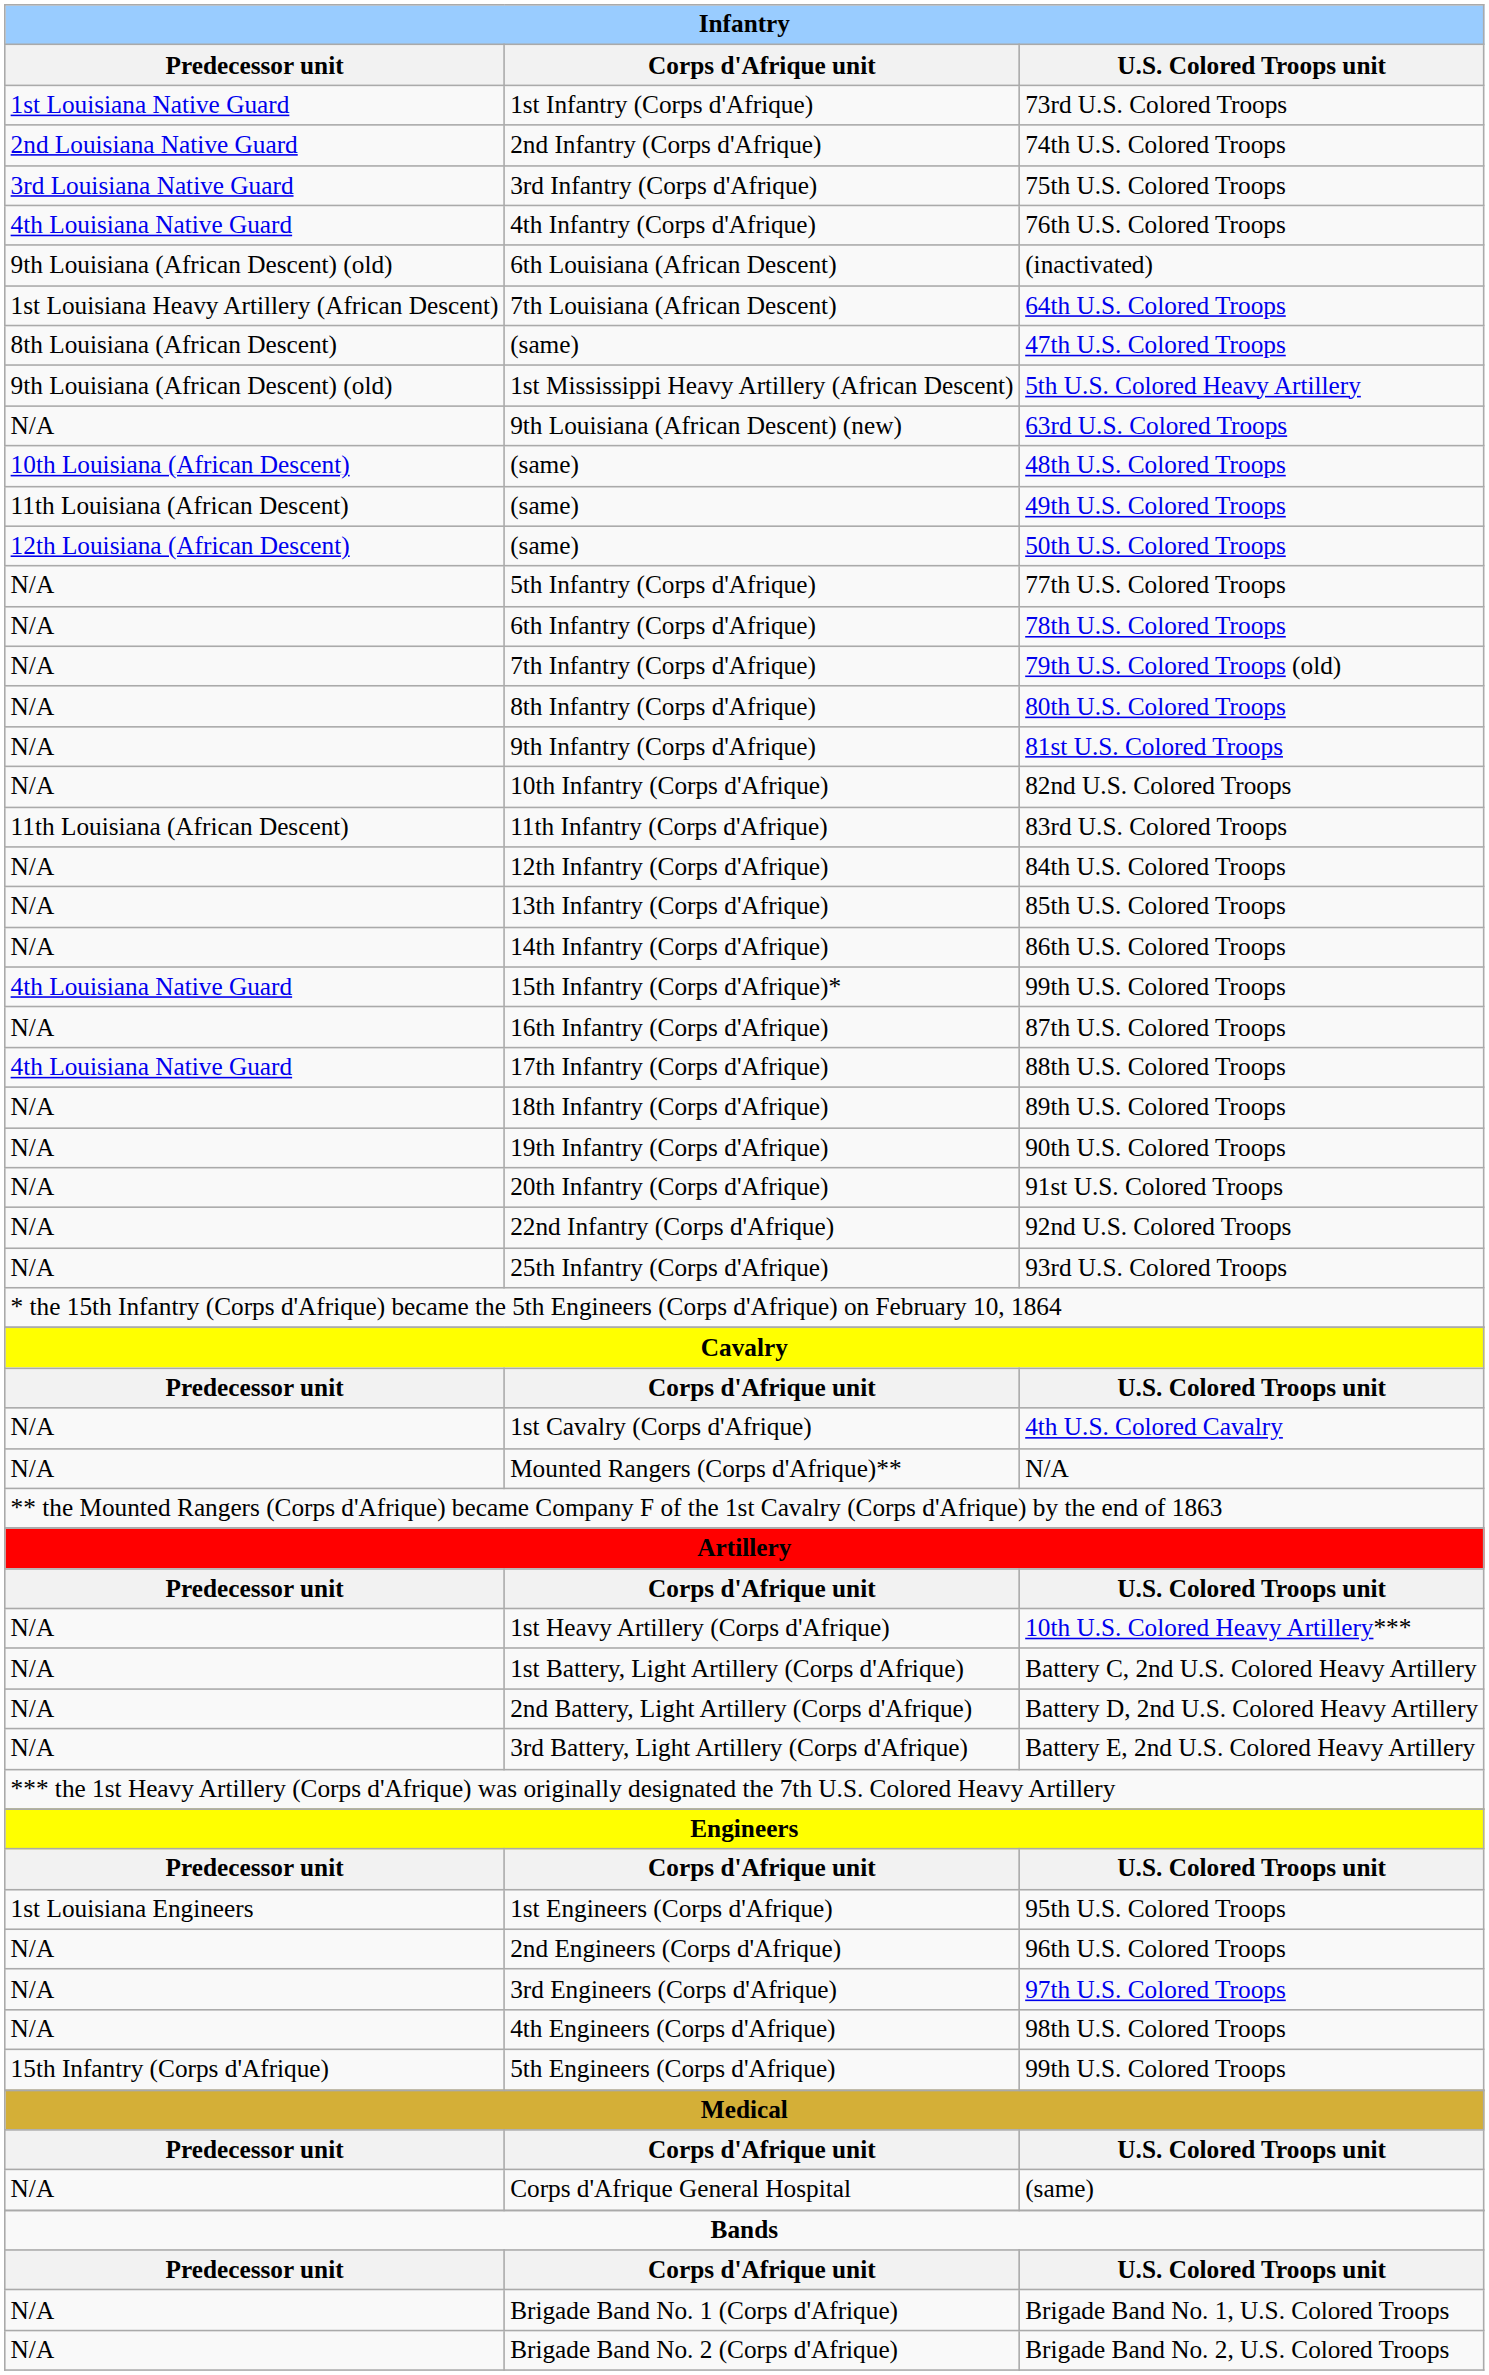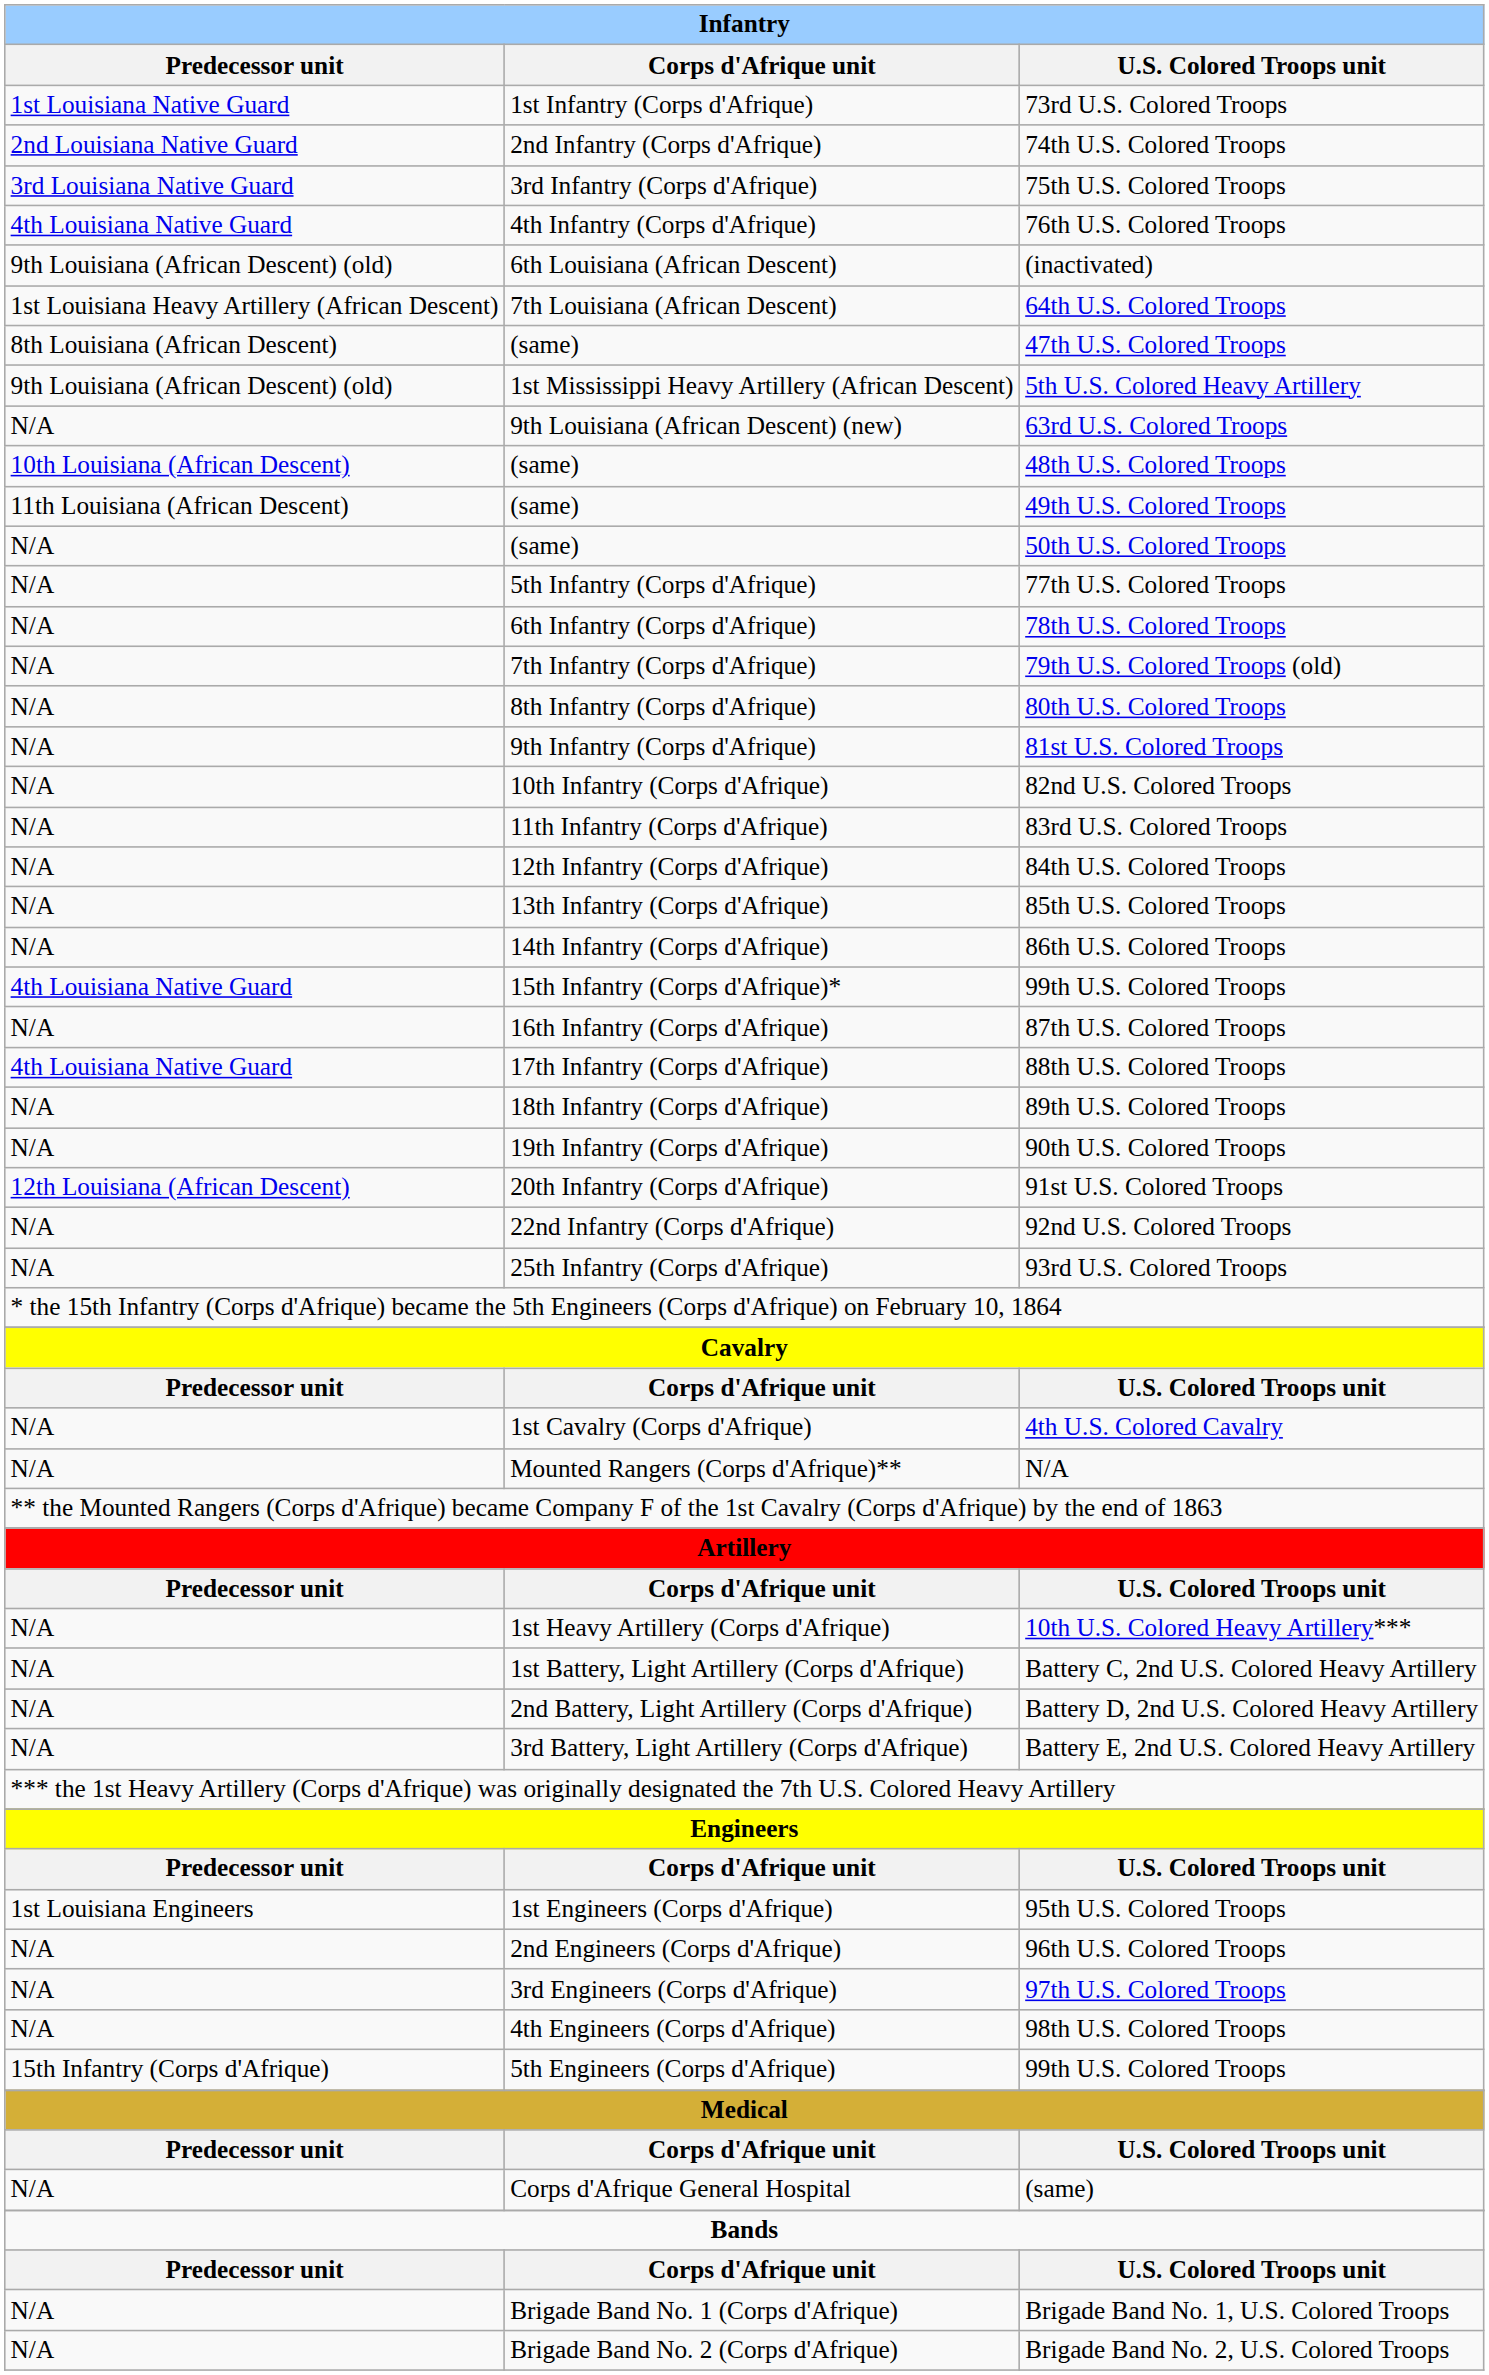 <table class="wikitable">
 <tr style="text-align: center;">
 <td style="background-color: #99CCFF" colspan="3"><strong>Infantry</strong></td>
 </tr>
 <tr>
 <th>Predecessor unit</th>
 <th>Corps d'Afrique unit</th>
 <th>U.S. Colored Troops unit</th>
 </tr>
 <tr>
 <td><a href='#'>1st Louisiana Native Guard</a></td>
 <td>1st Infantry (Corps d'Afrique)</td>
 <td>73rd U.S. Colored Troops</td>
 </tr>
 <tr>
 <td><a href='#'>2nd Louisiana Native Guard</a></td>
 <td>2nd Infantry (Corps d'Afrique)</td>
 <td>74th U.S. Colored Troops</td>
 </tr>
 <tr>
 <td><a href='#'>3rd Louisiana Native Guard</a></td>
 <td>3rd Infantry (Corps d'Afrique)</td>
 <td>75th U.S. Colored Troops</td>
 </tr>
 <tr>
 <td><a href='#'>4th Louisiana Native Guard</a></td>
 <td>4th Infantry (Corps d'Afrique)</td>
 <td>76th U.S. Colored Troops</td>
 </tr>
 <tr>
 <td>9th Louisiana (African Descent) (old)</td>
 <td>6th Louisiana (African Descent)</td>
 <td>(inactivated)</td>
 </tr>
 <tr>
 <td>1st Louisiana Heavy Artillery (African Descent)</td>
 <td>7th Louisiana (African Descent)</td>
 <td><a href='#'>64th U.S. Colored Troops</a></td>
 </tr>
 <tr>
 <td>8th Louisiana (African Descent)</td>
 <td>(same)</td>
 <td><a href='#'>47th U.S. Colored Troops</a></td>
 </tr>
 <tr>
 <td>9th Louisiana (African Descent) (old)</td>
 <td>1st Mississippi Heavy Artillery (African Descent)</td>
 <td><a href='#'>5th U.S. Colored Heavy Artillery</a></td>
 </tr>
 <tr>
 <td>N/A</td>
 <td>9th Louisiana (African Descent) (new)</td>
 <td><a href='#'>63rd U.S. Colored Troops</a></td>
 </tr>
 <tr>
 <td><a href='#'>10th Louisiana (African Descent)</a></td>
 <td>(same)</td>
 <td><a href='#'>48th U.S. Colored Troops</a></td>
 </tr>
 <tr>
 <td>11th Louisiana (African Descent)</td>
 <td>(same)</td>
 <td><a href='#'>49th U.S. Colored Troops</a></td>
 </tr>
 <tr>
-<td><a href='#'>12th Louisiana (African Descent)</a></td>
+<td>N/A</td>
 <td>(same)</td>
 <td><a href='#'>50th U.S. Colored Troops</a></td>
 </tr>
 <tr>
 <td>N/A</td>
 <td>5th Infantry (Corps d'Afrique)</td>
 <td>77th U.S. Colored Troops</td>
 </tr>
 <tr>
 <td>N/A</td>
 <td>6th Infantry (Corps d'Afrique)</td>
 <td><a href='#'>78th U.S. Colored Troops</a></td>
 </tr>
 <tr>
 <td>N/A</td>
 <td>7th Infantry (Corps d'Afrique)</td>
 <td><a href='#'>79th U.S. Colored Troops</a> (old)</td>
 </tr>
 <tr>
 <td>N/A</td>
 <td>8th Infantry (Corps d'Afrique)</td>
 <td><a href='#'>80th U.S. Colored Troops</a></td>
 </tr>
 <tr>
 <td>N/A</td>
 <td>9th Infantry (Corps d'Afrique)</td>
 <td><a href='#'>81st U.S. Colored Troops</a></td>
 </tr>
 <tr>
 <td>N/A</td>
 <td>10th Infantry (Corps d'Afrique)</td>
 <td>82nd U.S. Colored Troops</td>
 </tr>
 <tr>
-<td>11th Louisiana (African Descent)</td>
+<td>N/A</td>
 <td>11th Infantry (Corps d'Afrique)</td>
 <td>83rd U.S. Colored Troops</td>
 </tr>
 <tr>
 <td>N/A</td>
 <td>12th Infantry (Corps d'Afrique)</td>
 <td>84th U.S. Colored Troops</td>
 </tr>
 <tr>
 <td>N/A</td>
 <td>13th Infantry (Corps d'Afrique)</td>
 <td>85th U.S. Colored Troops</td>
 </tr>
 <tr>
 <td>N/A</td>
 <td>14th Infantry (Corps d'Afrique)</td>
 <td>86th U.S. Colored Troops</td>
 </tr>
 <tr>
 <td><a href='#'>4th Louisiana Native Guard</a></td>
 <td>15th Infantry (Corps d'Afrique)*</td>
 <td>99th U.S. Colored Troops</td>
 </tr>
 <tr>
 <td>N/A</td>
 <td>16th Infantry (Corps d'Afrique)</td>
 <td>87th U.S. Colored Troops</td>
 </tr>
 <tr>
 <td><a href='#'>4th Louisiana Native Guard</a></td>
 <td>17th Infantry (Corps d'Afrique)</td>
 <td>88th U.S. Colored Troops</td>
 </tr>
 <tr>
 <td>N/A</td>
 <td>18th Infantry (Corps d'Afrique)</td>
 <td>89th U.S. Colored Troops</td>
 </tr>
 <tr>
 <td>N/A</td>
 <td>19th Infantry (Corps d'Afrique)</td>
 <td>90th U.S. Colored Troops</td>
 </tr>
 <tr>
-<td>N/A</td>
+<td><a href='#'>12th Louisiana (African Descent)</a></td>
 <td>20th Infantry (Corps d'Afrique)</td>
 <td>91st U.S. Colored Troops</td>
 </tr>
 <tr>
 <td>N/A</td>
 <td>22nd Infantry (Corps d'Afrique)</td>
 <td>92nd U.S. Colored Troops</td>
 </tr>
 <tr>
 <td>N/A</td>
 <td>25th Infantry (Corps d'Afrique)</td>
 <td>93rd U.S. Colored Troops</td>
 </tr>
 <tr>
 <td colspan="3">* the 15th Infantry (Corps d'Afrique) became the 5th Engineers (Corps d'Afrique) on February 10, 1864</td>
 </tr>
 <tr>
 </tr>
 <tr style="text-align: center;">
 <td style="background-color: #FFFF00" colspan="3"><strong>Cavalry</strong></td>
 </tr>
 <tr>
 <th>Predecessor unit</th>
 <th>Corps d'Afrique unit</th>
 <th>U.S. Colored Troops unit</th>
 </tr>
 <tr>
 <td>N/A</td>
 <td>1st Cavalry (Corps d'Afrique)</td>
 <td><a href='#'>4th U.S. Colored Cavalry</a></td>
 </tr>
 <tr>
 <td>N/A</td>
 <td>Mounted Rangers (Corps d'Afrique)**</td>
 <td>N/A</td>
 </tr>
 <tr>
 <td colspan="3">** the Mounted Rangers (Corps d'Afrique) became Company F of the 1st Cavalry (Corps d'Afrique) by the end of 1863</td>
 </tr>
 <tr>
 </tr>
 <tr style="text-align: center;">
 <td style="background-color: #FF0000" colspan="3"><strong>Artillery</strong></td>
 </tr>
 <tr>
 <th>Predecessor unit</th>
 <th>Corps d'Afrique unit</th>
 <th>U.S. Colored Troops unit</th>
 </tr>
 <tr>
 <td>N/A</td>
 <td>1st Heavy Artillery (Corps d'Afrique)</td>
 <td><a href='#'>10th U.S. Colored Heavy Artillery</a>***</td>
 </tr>
 <tr>
 <td>N/A</td>
 <td>1st Battery, Light Artillery (Corps d'Afrique)</td>
 <td>Battery C, 2nd U.S. Colored Heavy Artillery</td>
 </tr>
 <tr>
 <td>N/A</td>
 <td>2nd Battery, Light Artillery (Corps d'Afrique)</td>
 <td>Battery D, 2nd U.S. Colored Heavy Artillery</td>
 </tr>
 <tr>
 <td>N/A</td>
 <td>3rd Battery, Light Artillery (Corps d'Afrique)</td>
 <td>Battery E, 2nd U.S. Colored Heavy Artillery</td>
 </tr>
 <tr>
 <td colspan="3">*** the 1st Heavy Artillery (Corps d'Afrique) was originally designated the 7th U.S. Colored Heavy Artillery</td>
 </tr>
 <tr>
 </tr>
 <tr style="text-align: center;">
 <td style="background-color: #FFFF00" colspan="3"><strong>Engineers</strong></td>
 </tr>
 <tr>
 <th>Predecessor unit</th>
 <th>Corps d'Afrique unit</th>
 <th>U.S. Colored Troops unit</th>
 </tr>
 <tr>
 <td>1st Louisiana Engineers</td>
 <td>1st Engineers (Corps d'Afrique)</td>
 <td>95th U.S. Colored Troops</td>
 </tr>
 <tr>
 <td>N/A</td>
 <td>2nd Engineers (Corps d'Afrique)</td>
 <td>96th U.S. Colored Troops</td>
 </tr>
 <tr>
 <td>N/A</td>
 <td>3rd Engineers (Corps d'Afrique)</td>
 <td><a href='#'>97th U.S. Colored Troops</a></td>
 </tr>
 <tr>
 <td>N/A</td>
 <td>4th Engineers (Corps d'Afrique)</td>
 <td>98th U.S. Colored Troops</td>
 </tr>
 <tr>
 <td>15th Infantry (Corps d'Afrique)</td>
 <td>5th Engineers (Corps d'Afrique)</td>
 <td>99th U.S. Colored Troops</td>
 </tr>
 <tr>
 </tr>
 <tr style="text-align: center;">
 <td style="background-color: #D4AF37" colspan="3"><strong>Medical</strong></td>
 </tr>
 <tr>
 <th>Predecessor unit</th>
 <th>Corps d'Afrique unit</th>
 <th>U.S. Colored Troops unit</th>
 </tr>
 <tr>
 <td>N/A</td>
 <td>Corps d'Afrique General Hospital</td>
 <td>(same)</td>
 </tr>
 <tr>
 </tr>
 <tr style="text-align: center;">
 <td colspan="3"><strong>Bands</strong></td>
 </tr>
 <tr>
 <th>Predecessor unit</th>
 <th>Corps d'Afrique unit</th>
 <th>U.S. Colored Troops unit</th>
 </tr>
 <tr>
 <td>N/A</td>
 <td>Brigade Band No. 1 (Corps d'Afrique)</td>
 <td>Brigade Band No. 1, U.S. Colored Troops</td>
 </tr>
 <tr>
 <td>N/A</td>
 <td>Brigade Band No. 2 (Corps d'Afrique)</td>
 <td>Brigade Band No. 2, U.S. Colored Troops</td>
 </tr>
 </table>
